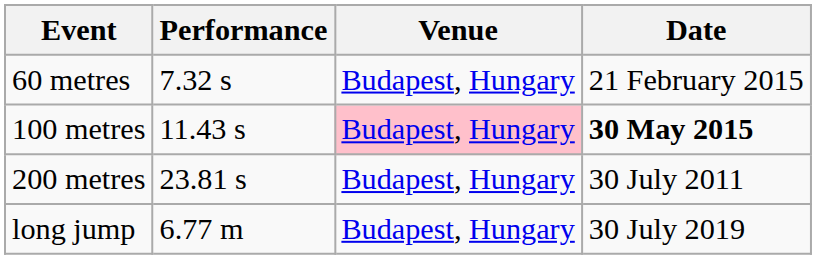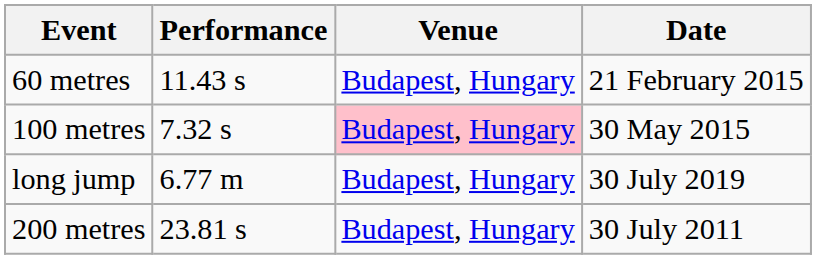 <table class="wikitable" style="font-size:95%;">
 <tr>
 <th>Event</th>
 <th>Performance</th>
 <th>Venue</th>
 <th>Date</th>
 </tr>
 <tr>
 <td>60 metres</td>
-<td>7.32 s</td>
+<td>11.43 s</td>
 <td><a href='#'>Budapest</a>, <a href='#'>Hungary</a></td>
 <td>21 February 2015</td>
 </tr>
 <tr>
 <td>100 metres</td>
-<td>11.43 s</td>
+<td>7.32 s</td>
 <td style="background: pink;"><a href='#'>Budapest</a>, <a href='#'>Hungary</a></td>
-<td><strong>30 May 2015</strong></td>
+<td>30 May 2015</td>
+</tr>
+<tr>
+<td>long jump</td>
+<td>6.77 m</td>
+<td><a href='#'>Budapest</a>, <a href='#'>Hungary</a></td>
+<td>30 July 2019</td>
 </tr>
 <tr>
 <td>200 metres</td>
 <td>23.81 s</td>
 <td><a href='#'>Budapest</a>, <a href='#'>Hungary</a></td>
 <td>30 July 2011</td>
 </tr>
-<tr>
-<td>long jump</td>
-<td>6.77 m</td>
-<td><a href='#'>Budapest</a>, <a href='#'>Hungary</a></td>
-<td>30 July 2019</td>
-</tr>
 </table>
